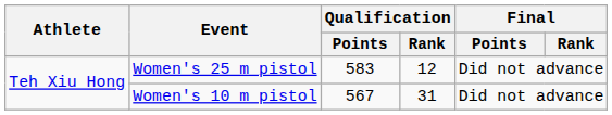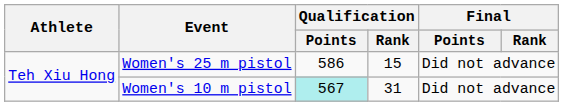 <table class="wikitable" style="font-size:90%">
 <tr>
 <th rowspan="2">Athlete</th>
 <th rowspan="2">Event</th>
 <th colspan=2>Qualification</th>
 <th colspan=2>Final</th>
 </tr>
 <tr style="font-size:95%">
 <th>Points</th>
 <th>Rank</th>
 <th>Points</th>
 <th>Rank</th>
 </tr>
 <tr align=center>
 <td align=left rowspan=2><a href='#'>Teh Xiu Hong</a></td>
 <td align=left><a href='#'>Women's 25 m pistol</a></td>
-<td>583</td>
-<td>12</td>
+<td>586</td>
+<td>15</td>
 <td colspan=2>Did not advance</td>
 </tr>
 <tr align=center>
 <td align=left><a href='#'>Women's 10 m pistol</a></td>
-<td>567</td>
+<td style="background: paleturquoise;">567</td>
 <td>31</td>
 <td colspan=2>Did not advance</td>
 </tr>
 </table>
